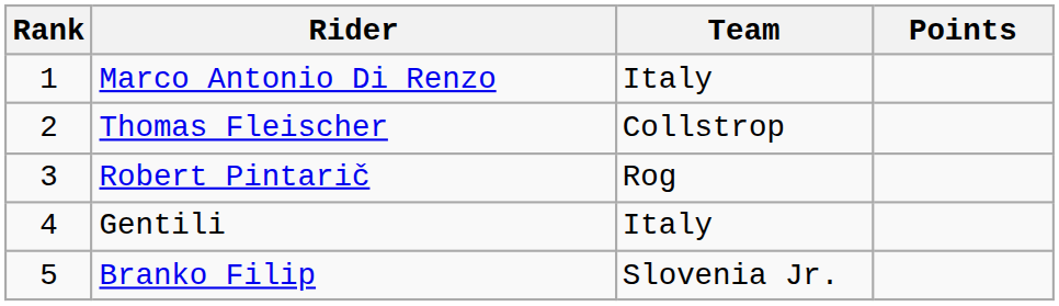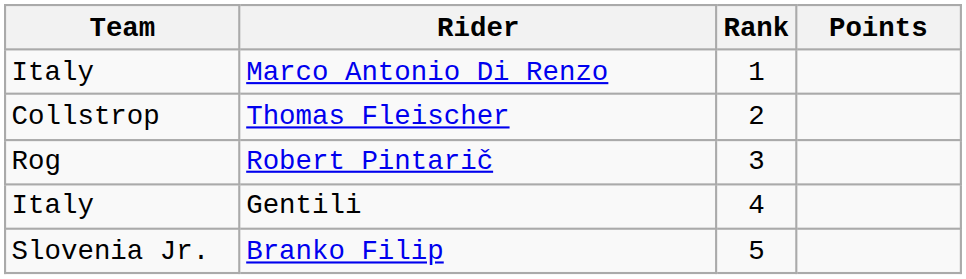 <table class="wikitable">
 <tr>
+<th>Team</th>
+<th>Rider</th>
 <th>Rank</th>
-<th>Rider</th>
-<th>Team</th>
 <th>Points</th>
 </tr>
 <tr>
+<td width=105>Italy</td>
+<td width=220> <a href='#'>Marco Antonio Di Renzo</a> </td>
 <td align=center>1</td>
-<td width=220> <a href='#'>Marco Antonio Di Renzo</a> </td>
-<td width=105>Italy</td>
 <td width=72 align=center></td>
 </tr>
 <tr>
+<td>Collstrop</td>
+<td> <a href='#'>Thomas Fleischer</a></td>
 <td align=center>2</td>
-<td> <a href='#'>Thomas Fleischer</a></td>
-<td>Collstrop</td>
 <td align=center></td>
 </tr>
 <tr>
+<td>Rog</td>
+<td> <a href='#'>Robert Pintarič</a></td>
 <td align=center>3</td>
-<td> <a href='#'>Robert Pintarič</a></td>
-<td>Rog</td>
 <td align=center></td>
 </tr>
 <tr>
+<td>Italy</td>
+<td> Gentili</td>
 <td align=center>4</td>
-<td> Gentili</td>
-<td>Italy</td>
 <td align=center></td>
 </tr>
 <tr>
+<td>Slovenia Jr.</td>
+<td> <a href='#'>Branko Filip</a></td>
 <td align=center>5</td>
-<td> <a href='#'>Branko Filip</a></td>
-<td>Slovenia Jr.</td>
 <td align=center></td>
 </tr>
 </table>
